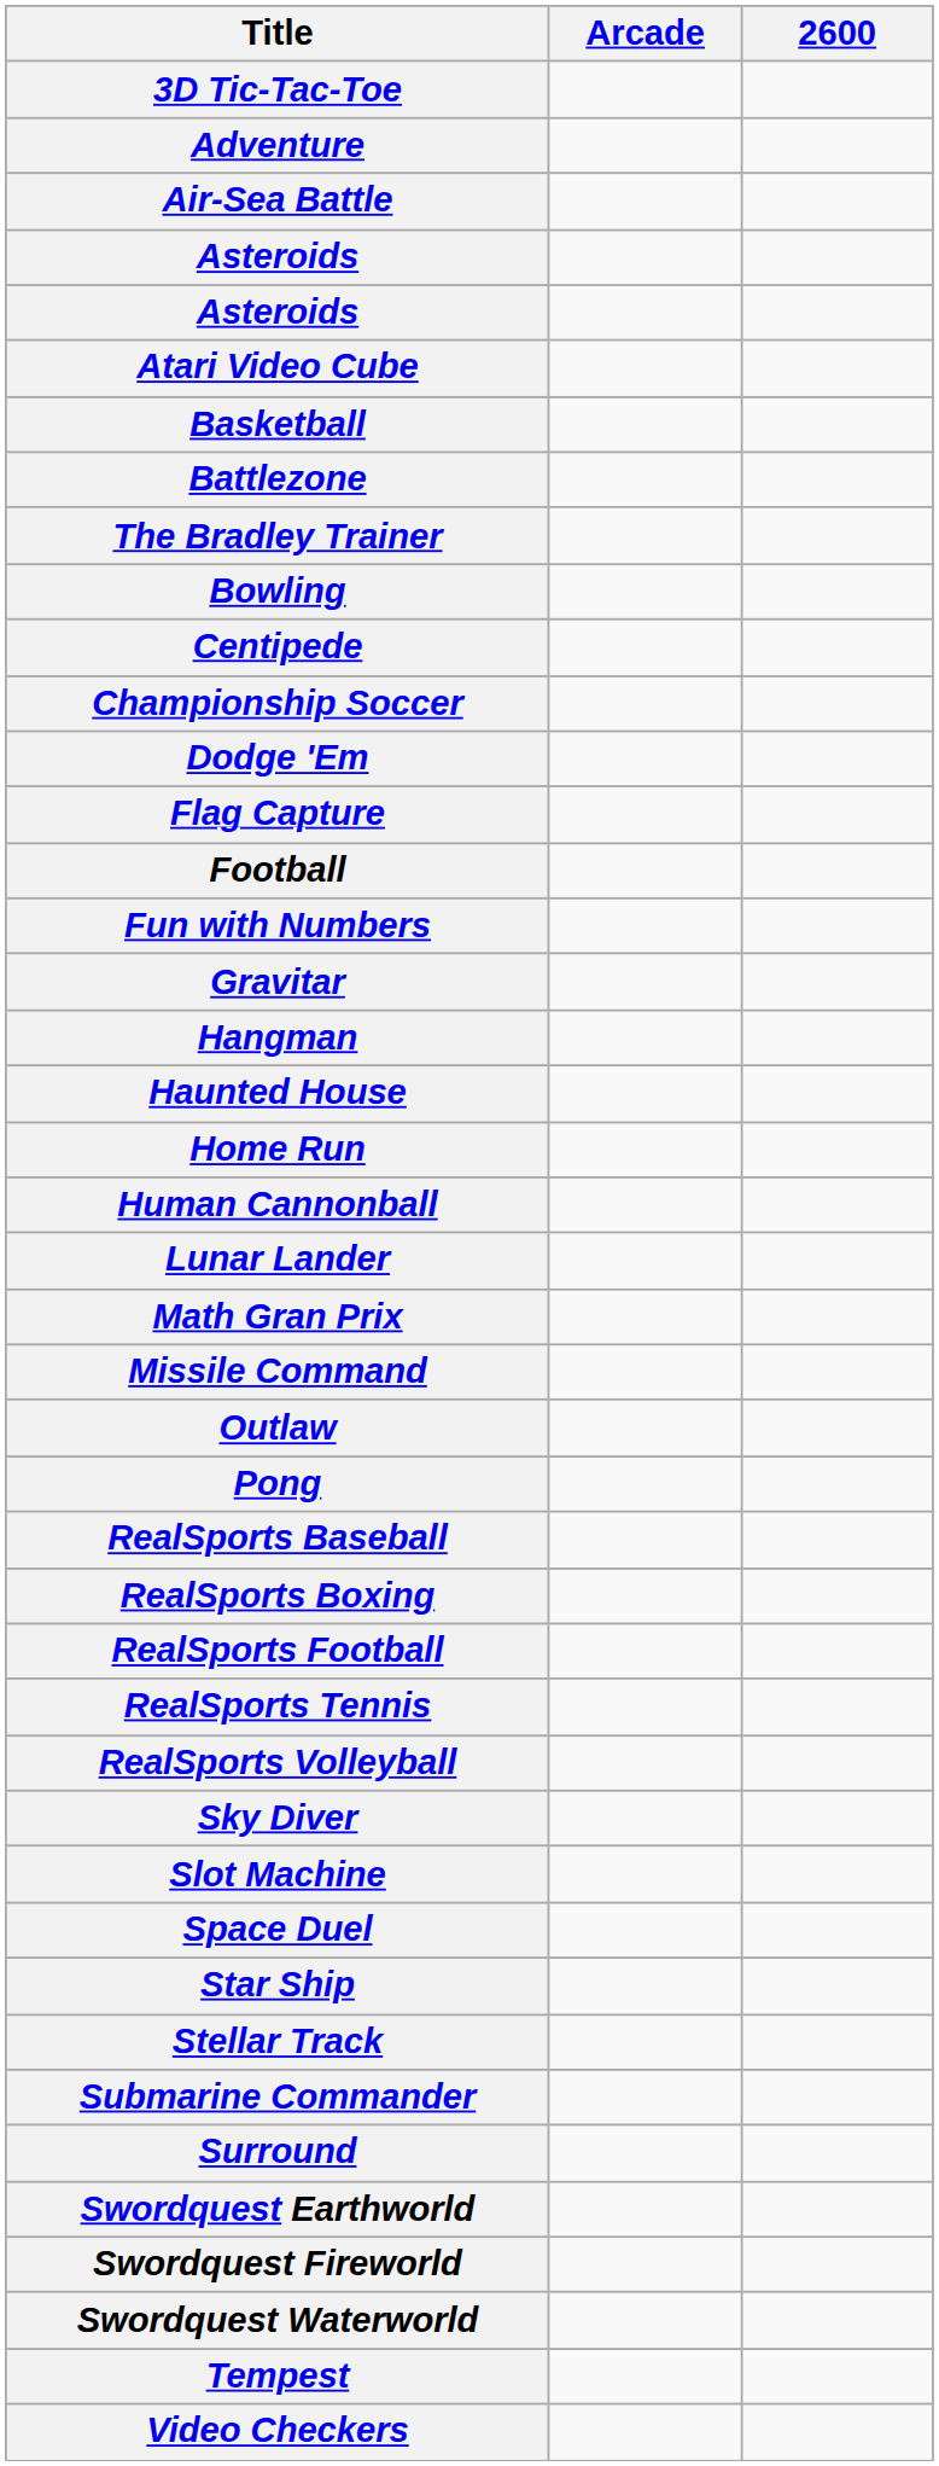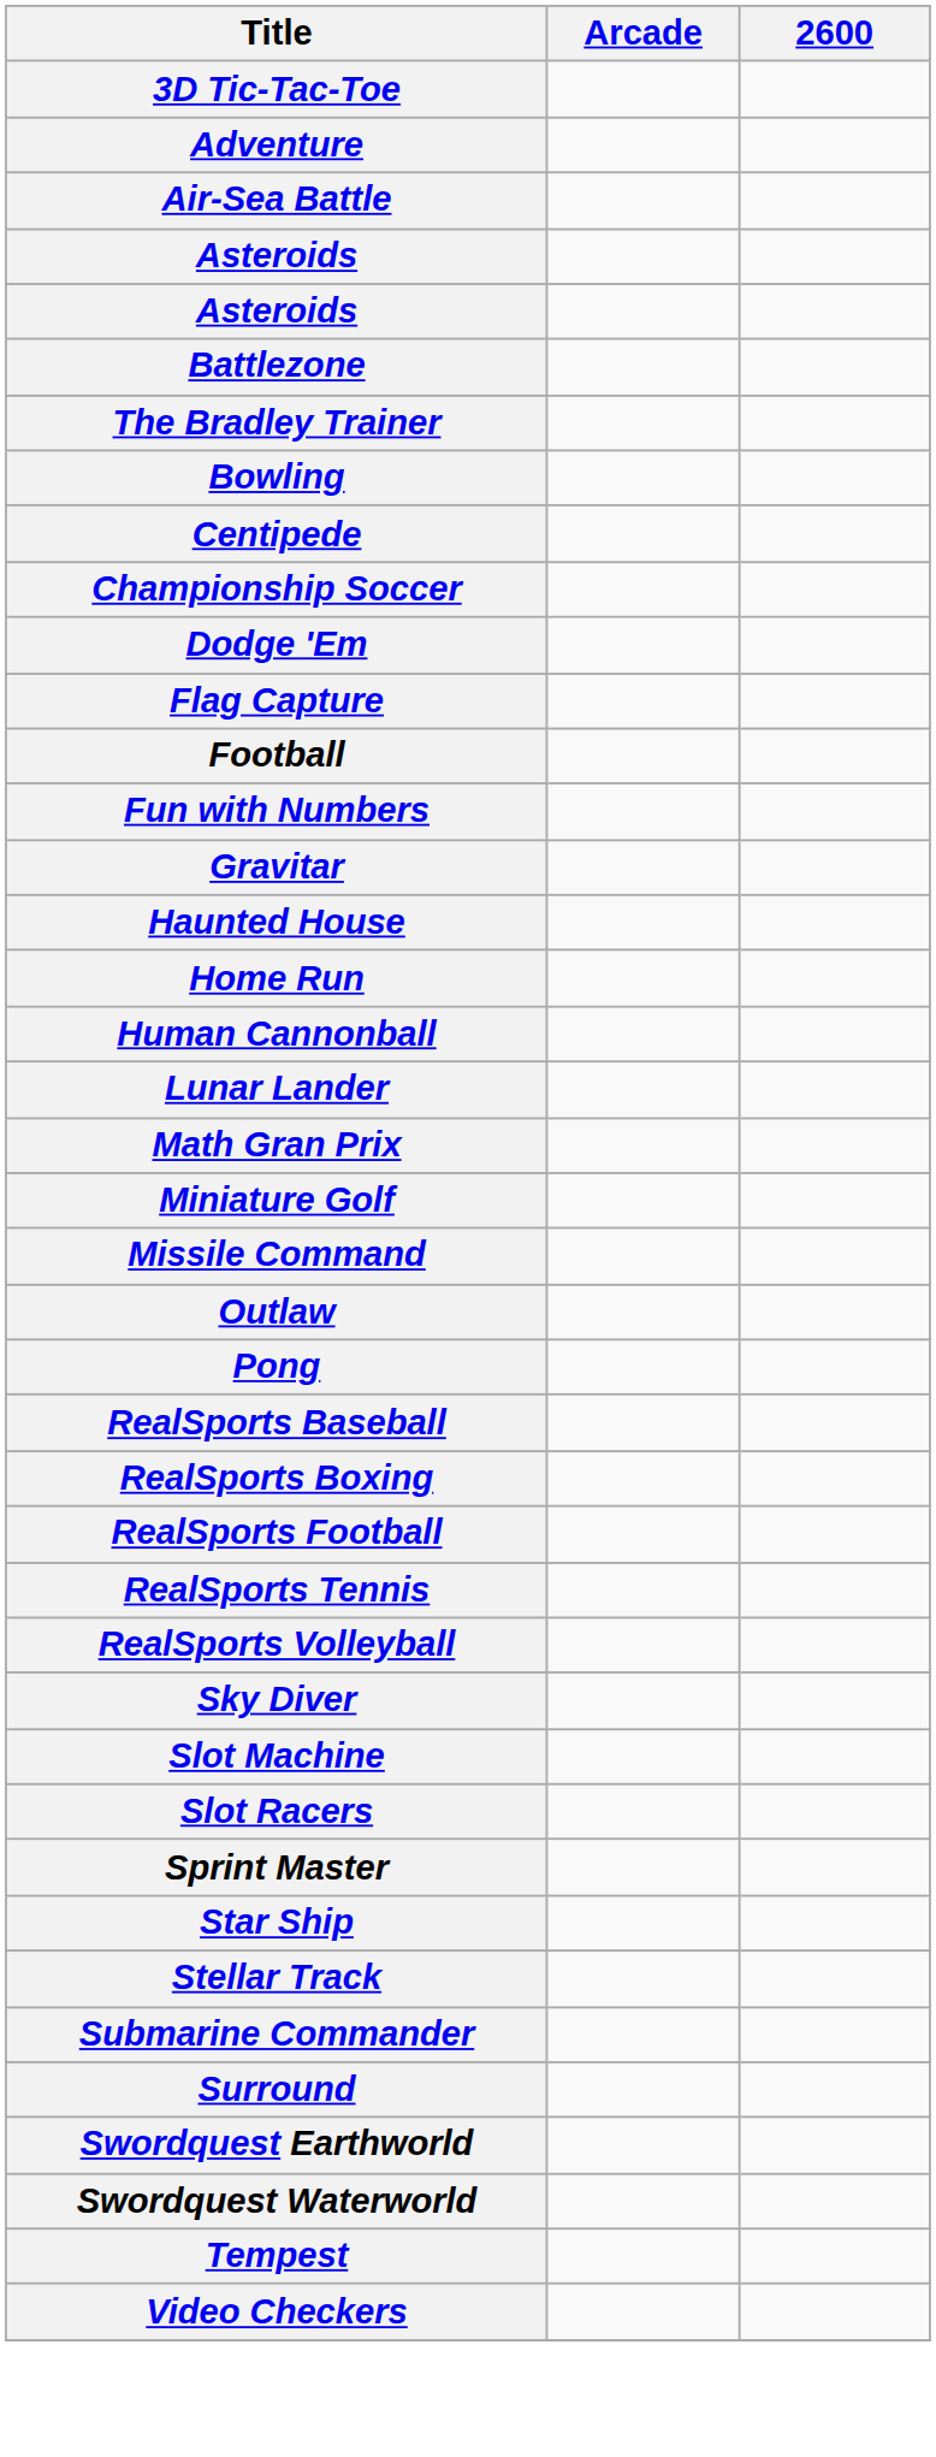 <table class="wikitable sortable sticky-header mw-collapsible">
 <tr>
 <th scope="col" style="width: 15em;">Title</th>
 <th scope="col" style="width: 5em;"><a href='#'>Arcade</a></th>
 <th scope="col" style="width: 5em;"><a href='#'>2600</a></th>
 </tr>
 <tr style="text-align:center;">
 <th scope="row"><em><a href='#'>3D Tic-Tac-Toe</a></em></th>
 <td></td>
 <td></td>
 </tr>
 <tr>
 <th scope="row"><em><a href='#'>Adventure</a></em></th>
 <td></td>
 <td></td>
 </tr>
 <tr>
 <th scope="row"><em><a href='#'>Air-Sea Battle</a></em></th>
 <td></td>
 <td></td>
 </tr>
 <tr>
 <th scope="row"><em><a href='#'>Asteroids</a></em></th>
 <td></td>
 <td></td>
 </tr>
 <tr>
 <th scope="row"><em><a href='#'>Asteroids</a></em></th>
-<td></td>
-<td></td>
-</tr>
-<tr>
-<th scope="row"><em><a href='#'>Atari Video Cube</a></em></th>
-<td></td>
-<td></td>
-</tr>
-<tr>
-<th scope="row"><em><a href='#'>Basketball</a></em></th>
 <td></td>
 <td></td>
 </tr>
 <tr>
 <th scope="row"><em><a href='#'>Battlezone</a></em></th>
 <td></td>
 <td></td>
 </tr>
 <tr>
 <th scope="row"><em><a href='#'>The Bradley Trainer</a></em></th>
 <td></td>
 <td></td>
 </tr>
 <tr>
 <th scope="row"><em><a href='#'>Bowling</a></em></th>
 <td></td>
 <td></td>
 </tr>
 <tr>
 <th scope="row"><em><a href='#'>Centipede</a></em></th>
 <td></td>
 <td></td>
 </tr>
 <tr>
 <th scope="row"><em><a href='#'>Championship Soccer</a></em></th>
 <td></td>
 <td></td>
 </tr>
 <tr>
 <th scope="row"><em><a href='#'>Dodge 'Em</a></em></th>
 <td></td>
 <td></td>
 </tr>
 <tr>
 <th scope="row"><em><a href='#'>Flag Capture</a></em></th>
 <td></td>
 <td></td>
 </tr>
 <tr>
 <th scope="row"><em>Football</em></th>
 <td></td>
 <td></td>
 </tr>
 <tr>
 <th scope="row"><em><a href='#'>Fun with Numbers</a></em></th>
 <td></td>
 <td></td>
 </tr>
 <tr>
 <th scope="row"><em><a href='#'>Gravitar</a></em></th>
 <td></td>
 <td></td>
 </tr>
 <tr>
-<th scope="row"><em><a href='#'>Hangman</a></em></th>
-<td></td>
-<td></td>
-</tr>
-<tr>
 <th scope="row"><em><a href='#'>Haunted House</a></em></th>
 <td></td>
 <td></td>
 </tr>
 <tr>
 <th scope="row"><em><a href='#'>Home Run</a></em></th>
 <td></td>
 <td></td>
 </tr>
 <tr>
 <th scope="row"><em><a href='#'>Human Cannonball</a></em></th>
 <td></td>
 <td></td>
 </tr>
 <tr>
 <th scope="row"><em><a href='#'>Lunar Lander</a></em></th>
 <td></td>
 <td></td>
 </tr>
 <tr>
 <th scope="row"><em><a href='#'>Math Gran Prix</a></em></th>
+<td></td>
+<td></td>
+</tr>
+<tr>
+<th scope="row"><em><a href='#'>Miniature Golf</a></em></th>
 <td></td>
 <td></td>
 </tr>
 <tr>
 <th scope="row"><em><a href='#'>Missile Command</a></em></th>
 <td></td>
 <td></td>
 </tr>
 <tr>
 <th scope="row"><em><a href='#'>Outlaw</a></em></th>
 <td></td>
 <td></td>
 </tr>
 <tr>
 <th scope="row"><em><a href='#'>Pong</a></em></th>
 <td></td>
 <td></td>
 </tr>
 <tr>
 <th scope="row"><em><a href='#'>RealSports Baseball</a></em></th>
 <td></td>
 <td></td>
 </tr>
 <tr>
 <th scope="row"><em><a href='#'>RealSports Boxing</a></em></th>
 <td></td>
 <td></td>
 </tr>
 <tr>
 <th scope="row"><em><a href='#'>RealSports Football</a></em></th>
 <td></td>
 <td></td>
 </tr>
 <tr>
 <th scope="row"><em><a href='#'>RealSports Tennis</a></em></th>
 <td></td>
 <td></td>
 </tr>
 <tr>
 <th scope="row"><em><a href='#'>RealSports Volleyball</a></em></th>
 <td></td>
 <td></td>
 </tr>
 <tr>
 <th scope="row"><em><a href='#'>Sky Diver</a></em></th>
 <td></td>
 <td></td>
 </tr>
 <tr>
 <th scope="row"><em><a href='#'>Slot Machine</a></em></th>
 <td></td>
 <td></td>
 </tr>
 <tr>
-<th scope="row"><em><a href='#'>Space Duel</a></em></th>
+<th scope="row"><em><a href='#'>Slot Racers</a></em></th>
+<td></td>
+<td></td>
+</tr>
+<tr>
+<th scope="row"><em>Sprint Master</em></th>
 <td></td>
 <td></td>
 </tr>
 <tr>
 <th scope="row"><em><a href='#'>Star Ship</a></em></th>
 <td></td>
 <td></td>
 </tr>
 <tr>
 <th scope="row"><em><a href='#'>Stellar Track</a></em></th>
 <td></td>
 <td></td>
 </tr>
 <tr>
 <th scope="row"><em><a href='#'>Submarine Commander</a></em></th>
 <td></td>
 <td></td>
 </tr>
 <tr>
 <th scope="row"><em><a href='#'>Surround</a></em></th>
 <td></td>
 <td></td>
 </tr>
 <tr>
 <th scope="row"><em><a href='#'>Swordquest</a> Earthworld</em></th>
 <td></td>
 <td></td>
 </tr>
 <tr>
-<th scope="row"><em>Swordquest Fireworld</em></th>
-<td></td>
-<td></td>
-</tr>
-<tr>
 <th scope="row"><em>Swordquest Waterworld</em></th>
 <td></td>
 <td></td>
 </tr>
 <tr>
 <th scope="row"><em><a href='#'>Tempest</a></em></th>
 <td></td>
 <td></td>
 </tr>
 <tr>
 <th scope="row"><em><a href='#'>Video Checkers</a></em></th>
 <td></td>
 <td></td>
 </tr>
 <tr>
 </tr>
 </table>
